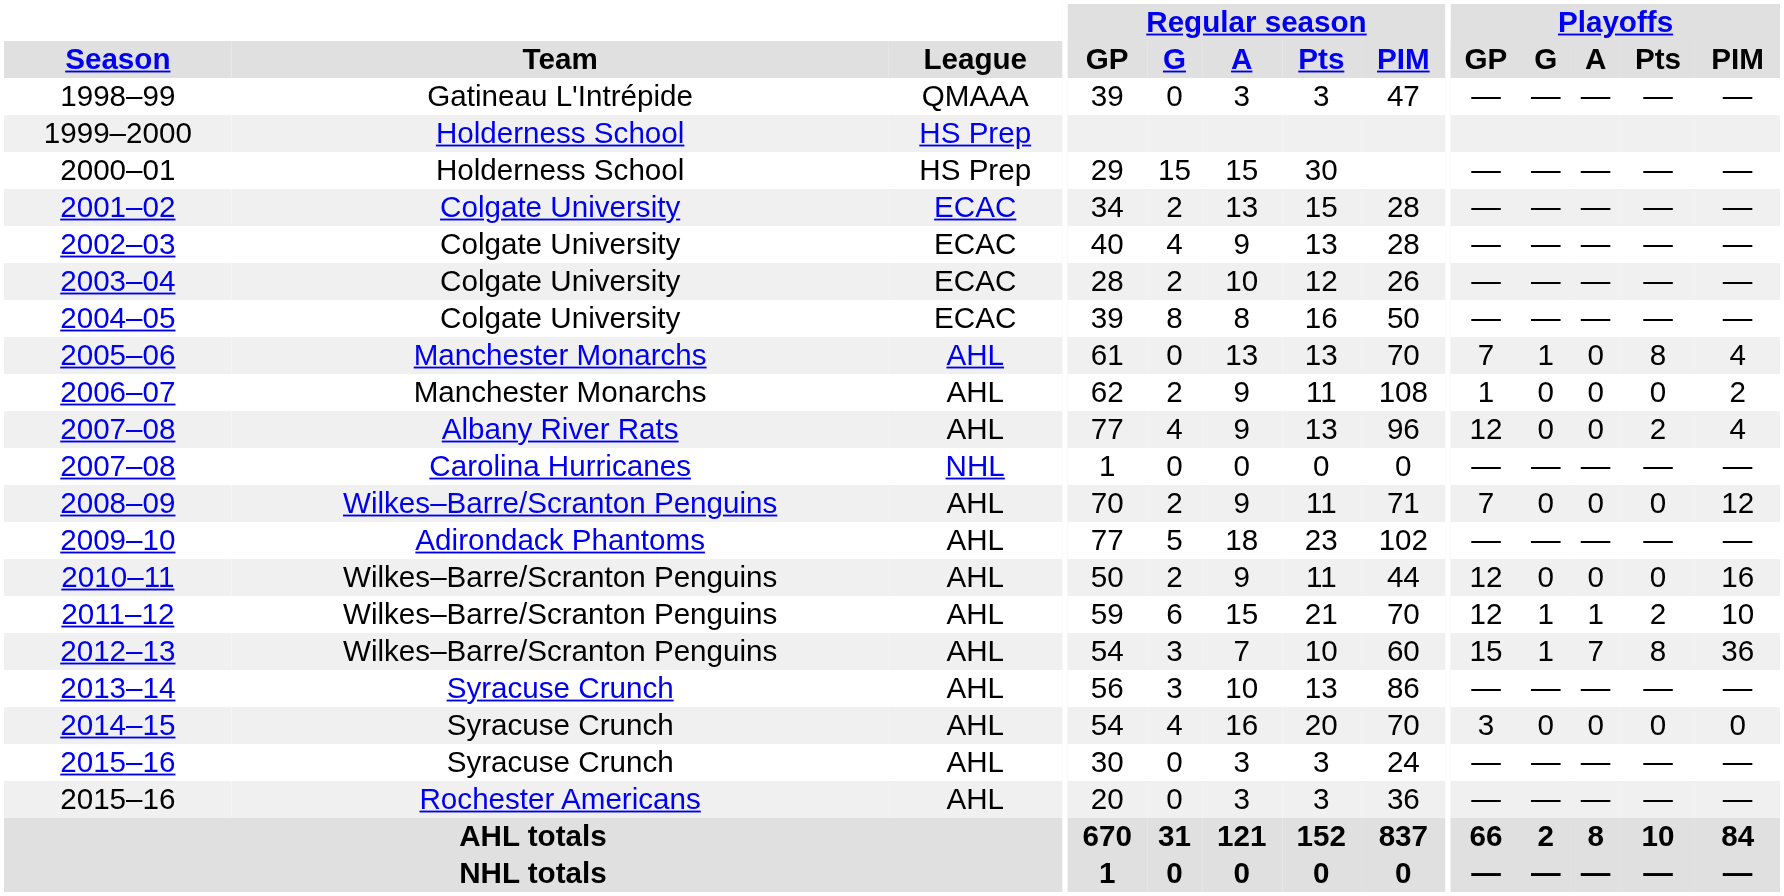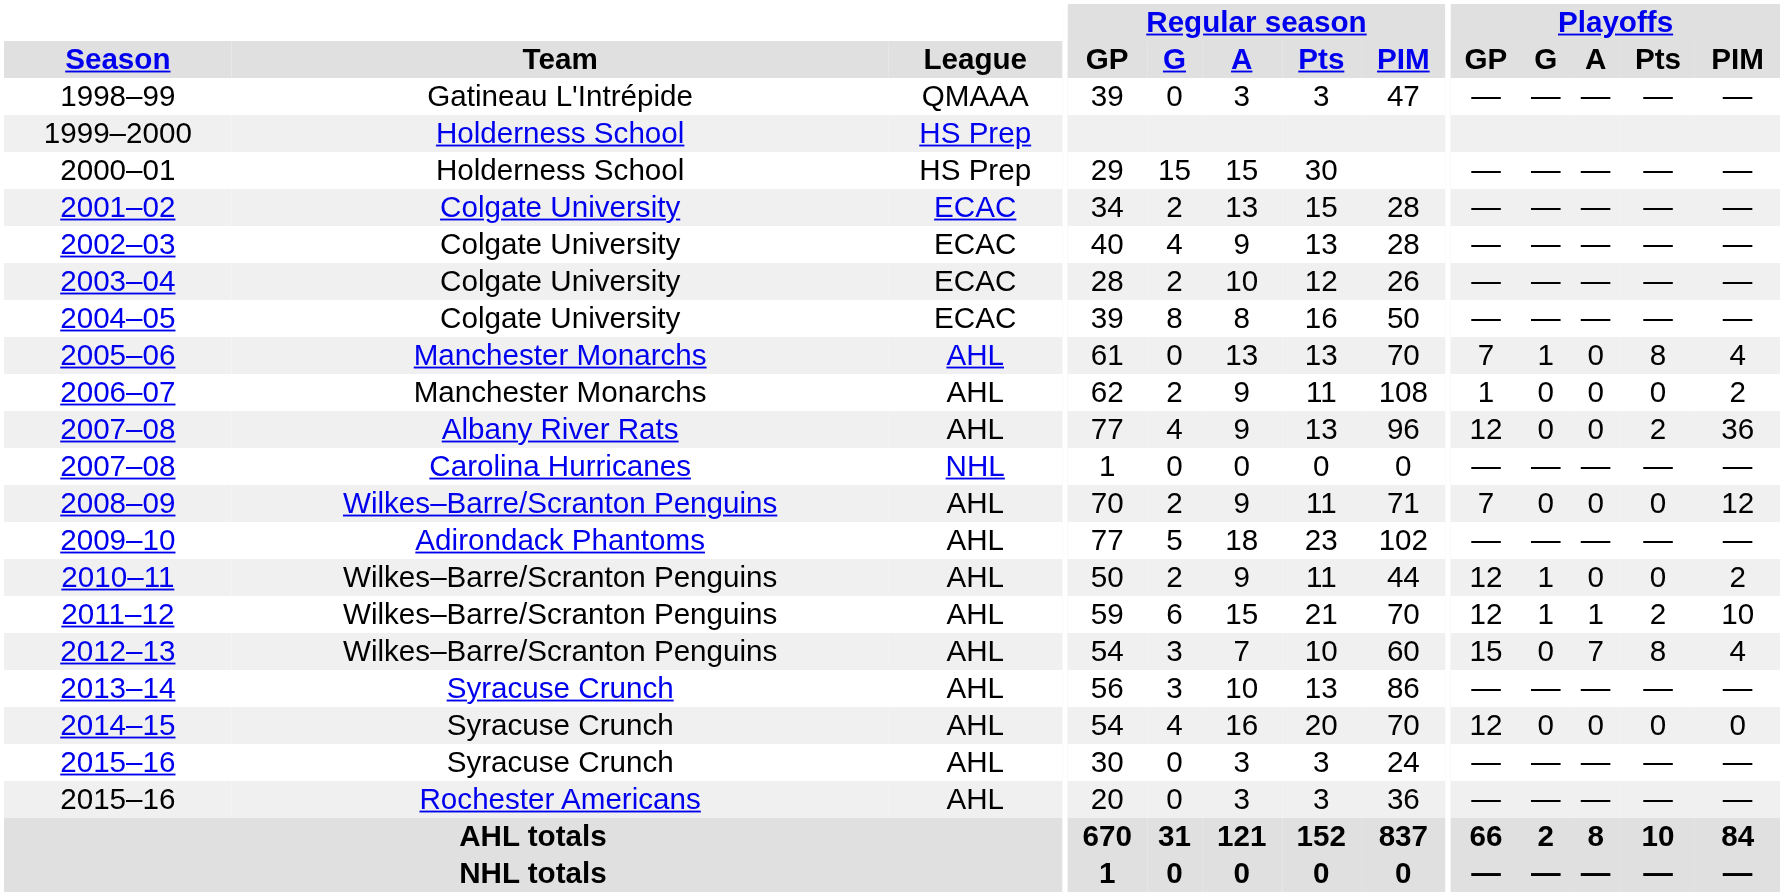 <table border="0" cellpadding="1" cellspacing="0" style="text-align:center; width:60em">
 <tr bgcolor="#e0e0e0">
 <th colspan="3" bgcolor="#ffffff"></th>
 <th rowspan="99" bgcolor="#ffffff"></th>
 <th colspan="5"><a href='#'>Regular season</a></th>
 <th rowspan="99" bgcolor="#ffffff"></th>
 <th colspan="5"><a href='#'>Playoffs</a></th>
 </tr>
 <tr bgcolor="#e0e0e0">
 <th><a href='#'>Season</a></th>
 <th>Team</th>
 <th>League</th>
 <th>GP</th>
 <th><a href='#'>G</a></th>
 <th><a href='#'>A</a></th>
 <th><a href='#'>Pts</a></th>
 <th><a href='#'>PIM</a></th>
 <th>GP</th>
 <th>G</th>
 <th>A</th>
 <th>Pts</th>
 <th>PIM</th>
 </tr>
 <tr>
 <td>1998–99</td>
 <td>Gatineau L'Intrépide</td>
 <td>QMAAA</td>
 <td>39</td>
 <td>0</td>
 <td>3</td>
 <td>3</td>
 <td>47</td>
 <td>—</td>
 <td>—</td>
 <td>—</td>
 <td>—</td>
 <td>—</td>
 </tr>
 <tr bgcolor="#f0f0f0">
 <td>1999–2000</td>
 <td><a href='#'>Holderness School</a></td>
 <td><a href='#'>HS Prep</a></td>
 <td></td>
 <td></td>
 <td></td>
 <td></td>
 <td></td>
 <td></td>
 <td></td>
 <td></td>
 <td></td>
 <td></td>
 </tr>
 <tr>
 <td>2000–01</td>
 <td>Holderness School</td>
 <td>HS Prep</td>
 <td>29</td>
 <td>15</td>
 <td>15</td>
 <td>30</td>
 <td></td>
 <td>—</td>
 <td>—</td>
 <td>—</td>
 <td>—</td>
 <td>—</td>
 </tr>
 <tr bgcolor="#f0f0f0">
 <td><a href='#'>2001–02</a></td>
 <td><a href='#'>Colgate University</a></td>
 <td><a href='#'>ECAC</a></td>
 <td>34</td>
 <td>2</td>
 <td>13</td>
 <td>15</td>
 <td>28</td>
 <td>—</td>
 <td>—</td>
 <td>—</td>
 <td>—</td>
 <td>—</td>
 </tr>
 <tr>
 <td><a href='#'>2002–03</a></td>
 <td>Colgate University</td>
 <td>ECAC</td>
 <td>40</td>
 <td>4</td>
 <td>9</td>
 <td>13</td>
 <td>28</td>
 <td>—</td>
 <td>—</td>
 <td>—</td>
 <td>—</td>
 <td>—</td>
 </tr>
 <tr bgcolor="#f0f0f0">
 <td><a href='#'>2003–04</a></td>
 <td>Colgate University</td>
 <td>ECAC</td>
 <td>28</td>
 <td>2</td>
 <td>10</td>
 <td>12</td>
 <td>26</td>
 <td>—</td>
 <td>—</td>
 <td>—</td>
 <td>—</td>
 <td>—</td>
 </tr>
 <tr>
 <td><a href='#'>2004–05</a></td>
 <td>Colgate University</td>
 <td>ECAC</td>
 <td>39</td>
 <td>8</td>
 <td>8</td>
 <td>16</td>
 <td>50</td>
 <td>—</td>
 <td>—</td>
 <td>—</td>
 <td>—</td>
 <td>—</td>
 </tr>
 <tr bgcolor="#f0f0f0">
 <td><a href='#'>2005–06</a></td>
 <td><a href='#'>Manchester Monarchs</a></td>
 <td><a href='#'>AHL</a></td>
 <td>61</td>
 <td>0</td>
 <td>13</td>
 <td>13</td>
 <td>70</td>
 <td>7</td>
 <td>1</td>
 <td>0</td>
 <td>8</td>
 <td>4</td>
 </tr>
 <tr>
 <td><a href='#'>2006–07</a></td>
 <td>Manchester Monarchs</td>
 <td>AHL</td>
 <td>62</td>
 <td>2</td>
 <td>9</td>
 <td>11</td>
 <td>108</td>
 <td>1</td>
 <td>0</td>
 <td>0</td>
 <td>0</td>
 <td>2</td>
 </tr>
 <tr bgcolor="#f0f0f0">
 <td><a href='#'>2007–08</a></td>
 <td><a href='#'>Albany River Rats</a></td>
 <td>AHL</td>
 <td>77</td>
 <td>4</td>
 <td>9</td>
 <td>13</td>
 <td>96</td>
 <td>12</td>
 <td>0</td>
 <td>0</td>
 <td>2</td>
-<td>4</td>
+<td>36</td>
 </tr>
 <tr>
 <td><a href='#'>2007–08</a></td>
 <td><a href='#'>Carolina Hurricanes</a></td>
 <td><a href='#'>NHL</a></td>
 <td>1</td>
 <td>0</td>
 <td>0</td>
 <td>0</td>
 <td>0</td>
 <td>—</td>
 <td>—</td>
 <td>—</td>
 <td>—</td>
 <td>—</td>
 </tr>
 <tr bgcolor="#f0f0f0">
 <td><a href='#'>2008–09</a></td>
 <td><a href='#'>Wilkes–Barre/Scranton Penguins</a></td>
 <td>AHL</td>
 <td>70</td>
 <td>2</td>
 <td>9</td>
 <td>11</td>
 <td>71</td>
 <td>7</td>
 <td>0</td>
 <td>0</td>
 <td>0</td>
 <td>12</td>
 </tr>
 <tr>
 <td><a href='#'>2009–10</a></td>
 <td><a href='#'>Adirondack Phantoms</a></td>
 <td>AHL</td>
 <td>77</td>
 <td>5</td>
 <td>18</td>
 <td>23</td>
 <td>102</td>
 <td>—</td>
 <td>—</td>
 <td>—</td>
 <td>—</td>
 <td>—</td>
 </tr>
 <tr bgcolor="#f0f0f0">
 <td><a href='#'>2010–11</a></td>
 <td>Wilkes–Barre/Scranton Penguins</td>
 <td>AHL</td>
 <td>50</td>
 <td>2</td>
 <td>9</td>
 <td>11</td>
 <td>44</td>
 <td>12</td>
+<td>1</td>
 <td>0</td>
 <td>0</td>
-<td>0</td>
-<td>16</td>
+<td>2</td>
 </tr>
 <tr>
 <td><a href='#'>2011–12</a></td>
 <td>Wilkes–Barre/Scranton Penguins</td>
 <td>AHL</td>
 <td>59</td>
 <td>6</td>
 <td>15</td>
 <td>21</td>
 <td>70</td>
 <td>12</td>
 <td>1</td>
 <td>1</td>
 <td>2</td>
 <td>10</td>
 </tr>
 <tr bgcolor="#f0f0f0">
 <td><a href='#'>2012–13</a></td>
 <td>Wilkes–Barre/Scranton Penguins</td>
 <td>AHL</td>
 <td>54</td>
 <td>3</td>
 <td>7</td>
 <td>10</td>
 <td>60</td>
 <td>15</td>
-<td>1</td>
+<td>0</td>
 <td>7</td>
 <td>8</td>
-<td>36</td>
+<td>4</td>
 </tr>
 <tr>
 <td><a href='#'>2013–14</a></td>
 <td><a href='#'>Syracuse Crunch</a></td>
 <td>AHL</td>
 <td>56</td>
 <td>3</td>
 <td>10</td>
 <td>13</td>
 <td>86</td>
 <td>—</td>
 <td>—</td>
 <td>—</td>
 <td>—</td>
 <td>—</td>
 </tr>
 <tr bgcolor="#f0f0f0">
 <td><a href='#'>2014–15</a></td>
 <td>Syracuse Crunch</td>
 <td>AHL</td>
 <td>54</td>
 <td>4</td>
 <td>16</td>
 <td>20</td>
 <td>70</td>
-<td>3</td>
+<td>12</td>
 <td>0</td>
 <td>0</td>
 <td>0</td>
 <td>0</td>
 </tr>
 <tr>
 <td><a href='#'>2015–16</a></td>
 <td>Syracuse Crunch</td>
 <td>AHL</td>
 <td>30</td>
 <td>0</td>
 <td>3</td>
 <td>3</td>
 <td>24</td>
 <td>—</td>
 <td>—</td>
 <td>—</td>
 <td>—</td>
 <td>—</td>
 </tr>
 <tr bgcolor="#f0f0f0">
 <td>2015–16</td>
 <td><a href='#'>Rochester Americans</a></td>
 <td>AHL</td>
 <td>20</td>
 <td>0</td>
 <td>3</td>
 <td>3</td>
 <td>36</td>
 <td>—</td>
 <td>—</td>
 <td>—</td>
 <td>—</td>
 <td>—</td>
 </tr>
 <tr bgcolor="#e0e0e0">
 <th colspan="3">AHL totals</th>
 <th>670</th>
 <th>31</th>
 <th>121</th>
 <th>152</th>
 <th>837</th>
 <th>66</th>
 <th>2</th>
 <th>8</th>
 <th>10</th>
 <th>84</th>
 </tr>
 <tr bgcolor="#e0e0e0">
 <th colspan="3">NHL totals</th>
 <th>1</th>
 <th>0</th>
 <th>0</th>
 <th>0</th>
 <th>0</th>
 <th>—</th>
 <th>—</th>
 <th>—</th>
 <th>—</th>
 <th>—</th>
 </tr>
 </table>
